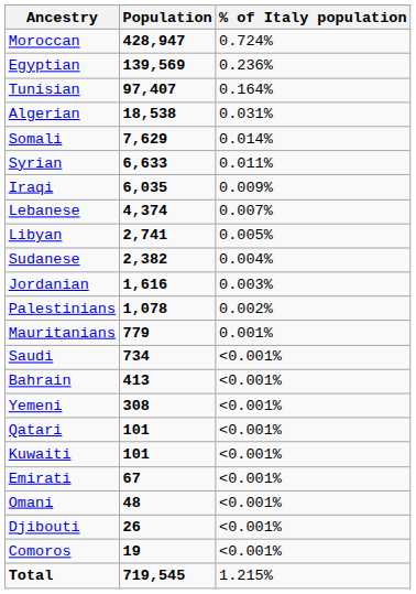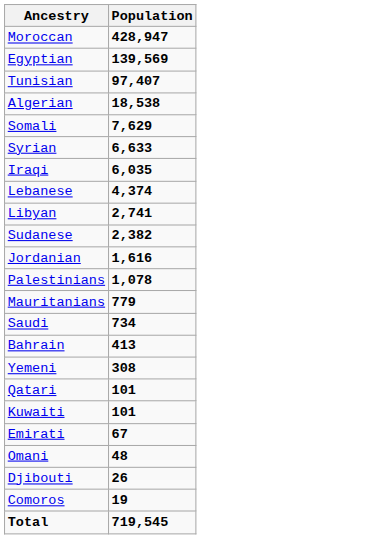 <table class="wikitable sortable">
 <tr>
 <th>Ancestry</th>
 <th>Population</th>
-<th>% of Italy population</th>
 </tr>
 <tr>
 <td><a href='#'>Moroccan</a></td>
 <td><strong>428,947</strong></td>
-<td>0.724%</td>
 </tr>
 <tr>
 <td><a href='#'>Egyptian</a></td>
 <td><strong>139,569</strong></td>
-<td>0.236%</td>
 </tr>
 <tr>
 <td><a href='#'>Tunisian</a></td>
 <td><strong>97,407</strong></td>
-<td>0.164%</td>
 </tr>
 <tr>
 <td><a href='#'>Algerian</a></td>
 <td><strong>18,538</strong></td>
-<td>0.031%</td>
 </tr>
 <tr>
 <td><a href='#'>Somali</a></td>
 <td><strong>7,629</strong></td>
-<td>0.014%</td>
 </tr>
 <tr>
 <td><a href='#'>Syrian</a></td>
 <td><strong>6,633</strong></td>
-<td>0.011%</td>
 </tr>
 <tr>
 <td><a href='#'>Iraqi</a></td>
 <td><strong>6,035</strong></td>
-<td>0.009%</td>
 </tr>
 <tr>
 <td><a href='#'>Lebanese</a></td>
 <td><strong>4,374</strong></td>
-<td>0.007%</td>
 </tr>
 <tr>
 <td><a href='#'>Libyan</a></td>
 <td><strong>2,741</strong></td>
-<td>0.005%</td>
 </tr>
 <tr>
 <td><a href='#'>Sudanese</a></td>
 <td><strong>2,382</strong></td>
-<td>0.004%</td>
 </tr>
 <tr>
 <td><a href='#'>Jordanian</a></td>
 <td><strong>1,616</strong></td>
-<td>0.003%</td>
 </tr>
 <tr>
 <td><a href='#'>Palestinians</a></td>
 <td><strong>1,078</strong></td>
-<td>0.002%</td>
 </tr>
 <tr>
 <td><a href='#'>Mauritanians</a></td>
 <td><strong>779</strong></td>
-<td>0.001%</td>
 </tr>
 <tr>
 <td><a href='#'>Saudi</a></td>
 <td><strong>734</strong></td>
-<td><0.001%</td>
 </tr>
 <tr>
 <td><a href='#'>Bahrain</a></td>
 <td><strong>413</strong></td>
-<td><0.001%</td>
 </tr>
 <tr>
 <td><a href='#'>Yemeni</a></td>
 <td><strong>308</strong></td>
-<td><0.001%</td>
 </tr>
 <tr>
 <td><a href='#'>Qatari</a></td>
 <td><strong>101</strong></td>
-<td><0.001%</td>
 </tr>
 <tr>
 <td><a href='#'>Kuwaiti</a></td>
 <td><strong>101</strong></td>
-<td><0.001%</td>
 </tr>
 <tr>
 <td><a href='#'>Emirati</a></td>
 <td><strong>67</strong></td>
-<td><0.001%</td>
 </tr>
 <tr>
 <td><a href='#'>Omani</a></td>
 <td><strong>48</strong></td>
-<td><0.001%</td>
 </tr>
 <tr>
 <td><a href='#'>Djibouti</a></td>
 <td><strong>26</strong></td>
-<td><0.001%</td>
 </tr>
 <tr>
 <td><a href='#'>Comoros</a></td>
 <td><strong>19</strong></td>
-<td><0.001%</td>
 </tr>
 <tr class="sortbottom">
 <td><strong>Total</strong></td>
 <td><strong>719,545</strong></td>
-<td>1.215%</td>
 </tr>
 </table>
